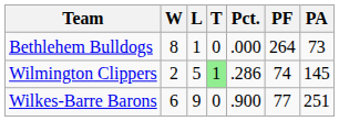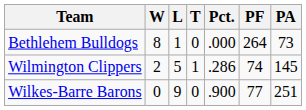 <table class="wikitable">
 <tr>
 <th>Team</th>
 <th>W</th>
 <th>L</th>
 <th>T</th>
 <th>Pct.</th>
 <th>PF</th>
 <th>PA </th>
 </tr>
 <tr align="center">
 <td align="left"><a href='#'>Bethlehem Bulldogs</a></td>
 <td>8</td>
 <td>1</td>
 <td>0</td>
 <td>.000</td>
 <td>264</td>
 <td>73</td>
 </tr>
 <tr align="center">
 <td align="left"><a href='#'>Wilmington Clippers</a></td>
 <td>2</td>
 <td>5</td>
-<td style="background: lightgreen;">1</td>
+<td>1</td>
 <td>.286</td>
 <td>74</td>
 <td>145</td>
 </tr>
 <tr align="center">
 <td align="left"><a href='#'>Wilkes-Barre Barons</a></td>
-<td>6</td>
+<td>0</td>
 <td>9</td>
 <td>0</td>
 <td>.900</td>
 <td>77</td>
 <td>251</td>
 </tr>
 </table>
